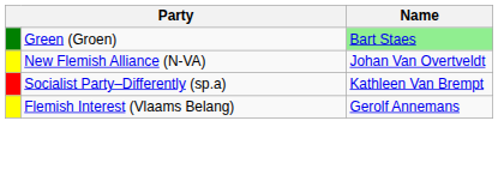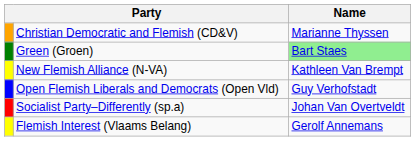 <table class="wikitable" style="width: 550px;">
 <tr>
 <th colspan="2" style="width: 70%;">Party</th>
 <th>Name</th>
+</tr>
+<tr>
+<td style="background-color:orange;"> </td>
+<td><a href='#'>Christian Democratic and Flemish</a> (CD&V)</td>
+<td><a href='#'>Marianne Thyssen</a></td>
 </tr>
 <tr>
 <td style="background-color:green"> </td>
 <td><a href='#'>Green</a> (Groen)</td>
 <td style="background: lightgreen;"><a href='#'>Bart Staes</a></td>
 </tr>
 <tr>
 <td style="background-color:yellow"> </td>
 <td><a href='#'>New Flemish Alliance</a> (N-VA)</td>
-<td><a href='#'>Johan Van Overtveldt</a></td>
+<td><a href='#'>Kathleen Van Brempt</a></td>
+</tr>
+<tr>
+<td style="background-color:blue;"> </td>
+<td><a href='#'>Open Flemish Liberals and Democrats</a> (Open Vld)</td>
+<td><a href='#'>Guy Verhofstadt</a></td>
 </tr>
 <tr>
 <td style="background-color:red"> </td>
 <td><a href='#'>Socialist Party–Differently</a> (sp.a)</td>
-<td><a href='#'>Kathleen Van Brempt</a></td>
+<td><a href='#'>Johan Van Overtveldt</a></td>
 </tr>
 <tr>
 <td style="background-color:yellow;"> </td>
 <td><a href='#'>Flemish Interest</a> (Vlaams Belang)</td>
 <td><a href='#'>Gerolf Annemans</a></td>
 </tr>
 </table>
